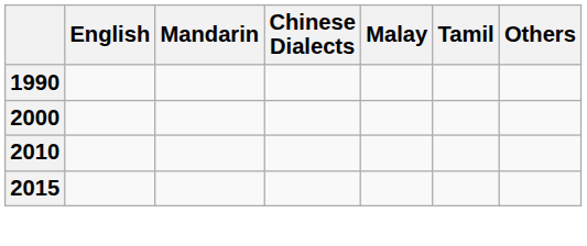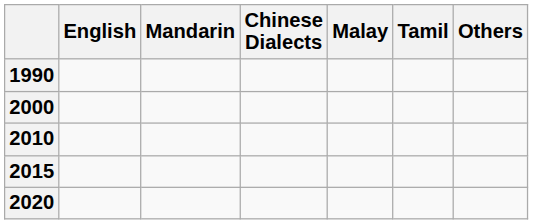 <table class="wikitable">
 <tr>
 <th></th>
 <th>English</th>
 <th>Mandarin</th>
 <th>Chinese<br>Dialects</th>
 <th>Malay</th>
 <th>Tamil</th>
 <th>Others</th>
 </tr>
 <tr>
 <th>1990</th>
 <td></td>
 <td></td>
 <td></td>
 <td></td>
 <td></td>
 <td></td>
 </tr>
 <tr>
 <th>2000</th>
 <td></td>
 <td></td>
 <td></td>
 <td></td>
 <td></td>
 <td></td>
 </tr>
 <tr>
 <th>2010</th>
 <td></td>
 <td></td>
 <td></td>
 <td></td>
 <td></td>
 <td></td>
 </tr>
 <tr>
 <th>2015</th>
 <td></td>
 <td></td>
 <td></td>
 <td></td>
 <td></td>
 <td></td>
 </tr>
+<tr>
+<th>2020</th>
+<td></td>
+<td></td>
+<td></td>
+<td></td>
+<td></td>
+<td></td>
+</tr>
 </table>
